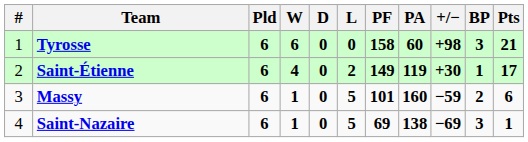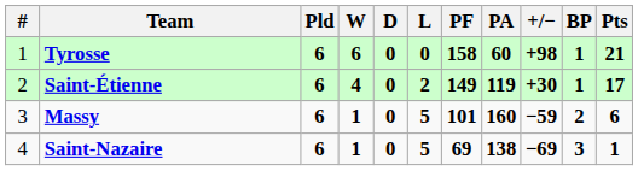 <table class="wikitable" style="text-align: center;">
 <tr>
 <th width="20">#</th>
 <th width="200">Team</th>
 <th width="20">Pld</th>
 <th width="20">W</th>
 <th width="20">D</th>
 <th width="20">L</th>
 <th width="20">PF</th>
 <th width="20">PA</th>
 <th width="25">+/−</th>
 <th width="20">BP</th>
 <th width="20">Pts</th>
 </tr>
 <tr bgcolor=#ccffcc align=center>
 <td>1</td>
 <td align=left><strong><a href='#'>Tyrosse</a></strong></td>
 <td><strong>6</strong></td>
 <td><strong>6</strong></td>
 <td><strong>0</strong></td>
 <td><strong>0</strong></td>
 <td><strong>158</strong></td>
 <td><strong>60</strong></td>
 <td><strong>+98</strong></td>
-<td><strong>3</strong></td>
+<td><strong>1</strong></td>
 <td><strong>21</strong></td>
 </tr>
 <tr bgcolor=#ccffcc align=center>
 <td>2</td>
 <td align=left><strong><a href='#'>Saint-Étienne</a></strong></td>
 <td><strong>6</strong></td>
 <td><strong>4</strong></td>
 <td><strong>0</strong></td>
 <td><strong>2</strong></td>
 <td><strong>149</strong></td>
 <td><strong>119</strong></td>
 <td><strong>+30</strong></td>
 <td><strong>1</strong></td>
 <td><strong>17</strong></td>
 </tr>
 <tr align=center>
 <td>3</td>
 <td align=left><strong><a href='#'>Massy</a></strong></td>
 <td><strong>6</strong></td>
 <td><strong>1</strong></td>
 <td><strong>0</strong></td>
 <td><strong>5</strong></td>
 <td><strong>101</strong></td>
 <td><strong>160</strong></td>
 <td><strong>−59</strong></td>
 <td><strong>2</strong></td>
 <td><strong>6</strong></td>
 </tr>
 <tr align=center>
 <td>4</td>
 <td align=left><strong><a href='#'>Saint-Nazaire</a></strong></td>
 <td><strong>6</strong></td>
 <td><strong>1</strong></td>
 <td><strong>0</strong></td>
 <td><strong>5</strong></td>
 <td><strong>69</strong></td>
 <td><strong>138</strong></td>
 <td><strong>−69</strong></td>
 <td><strong>3</strong></td>
 <td><strong>1</strong></td>
 </tr>
 </table>
